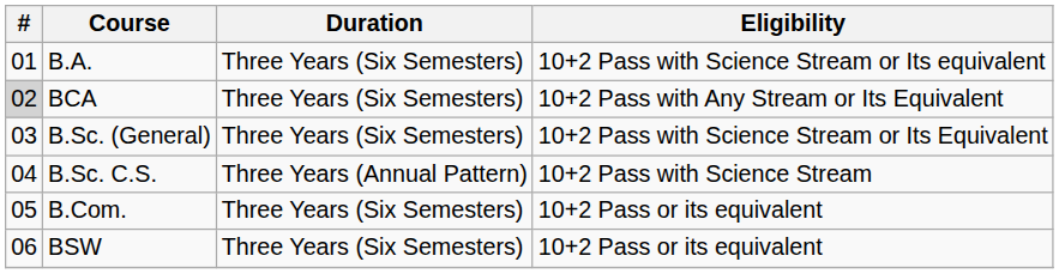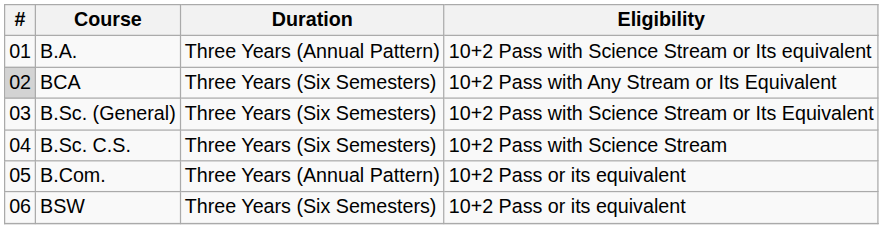 <table class="wikitable sortable">
 <tr>
 <th>#</th>
 <th>Course</th>
 <th>Duration</th>
 <th>Eligibility</th>
 </tr>
 <tr>
 <td>01</td>
 <td>B.A.</td>
-<td>Three Years (Six Semesters)</td>
+<td>Three Years (Annual Pattern)</td>
 <td>10+2 Pass with Science Stream or Its equivalent</td>
 </tr>
 <tr>
 <td style="background: lightgrey;">02</td>
 <td>BCA</td>
 <td>Three Years (Six Semesters)</td>
 <td>10+2 Pass with Any Stream or Its Equivalent</td>
 </tr>
 <tr>
 <td>03</td>
 <td>B.Sc. (General)</td>
 <td>Three Years (Six Semesters)</td>
 <td>10+2 Pass with Science Stream or Its Equivalent</td>
 </tr>
 <tr>
 <td>04</td>
 <td>B.Sc. C.S.</td>
-<td>Three Years (Annual Pattern)</td>
+<td>Three Years (Six Semesters)</td>
 <td>10+2 Pass with Science Stream</td>
 </tr>
 <tr>
 <td>05</td>
 <td>B.Com.</td>
-<td>Three Years (Six Semesters)</td>
+<td>Three Years (Annual Pattern)</td>
 <td>10+2 Pass or its equivalent</td>
 </tr>
 <tr>
 <td>06</td>
 <td>BSW</td>
 <td>Three Years (Six Semesters)</td>
 <td>10+2 Pass or its equivalent</td>
 </tr>
 <tr>
 </tr>
 </table>
